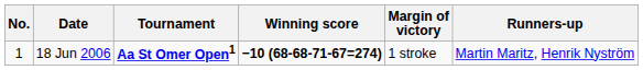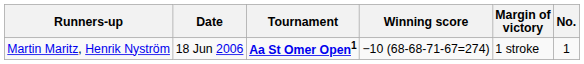 <table class="wikitable" style="font-size:95%;">
 <tr>
-<th>No.</th>
+<th>Runners-up</th>
 <th>Date</th>
 <th>Tournament</th>
 <th>Winning score</th>
 <th>Margin of<br>victory</th>
-<th>Runners-up</th>
+<th>No.</th>
 </tr>
 <tr>
-<td align=center>1</td>
+<td> <a href='#'>Martin Maritz</a>,  <a href='#'>Henrik Nyström</a></td>
 <td align=right>18 Jun <a href='#'>2006</a></td>
 <td><strong><a href='#'>Aa St Omer Open</a><sup>1</sup></strong></td>
-<td><strong>−10 (68-68-71-67=274)</strong></td>
+<td>−10 (68-68-71-67=274)</td>
 <td>1 stroke</td>
-<td> <a href='#'>Martin Maritz</a>,  <a href='#'>Henrik Nyström</a></td>
+<td align=center>1</td>
 </tr>
 </table>
